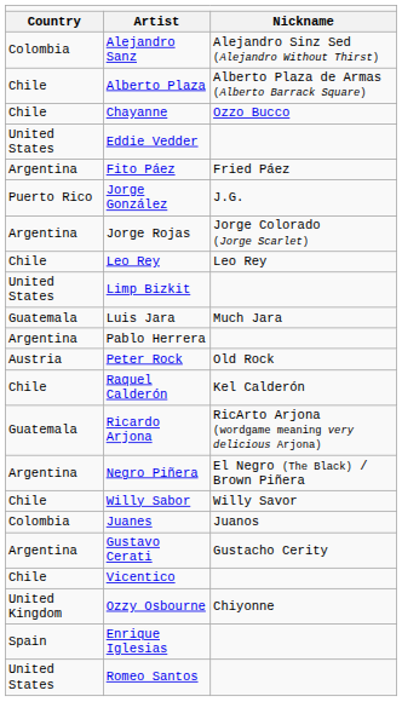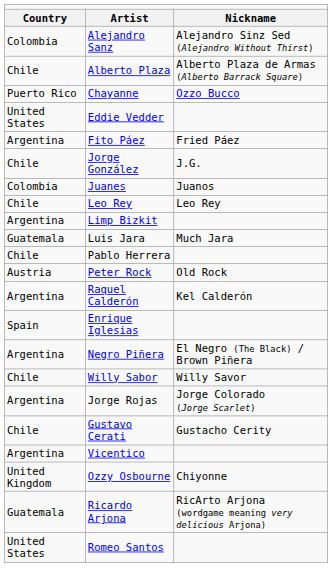 <table class=wikitable width=400px>
 <tr>
 <td colspan=3></td>
 </tr>
 <tr>
 <th>Country</th>
 <th>Artist</th>
 <th>Nickname</th>
 </tr>
 <tr>
 <td>Colombia</td>
 <td><a href='#'>Alejandro Sanz</a></td>
 <td>Alejandro Sinz Sed <br><small>(<em>Alejandro Without Thirst</em>)</small></td>
 </tr>
 <tr>
 <td>Chile</td>
 <td><a href='#'>Alberto Plaza</a></td>
 <td>Alberto Plaza de Armas <br><small>(<em>Alberto Barrack Square</em>)</small></td>
 </tr>
 <tr>
-<td>Chile</td>
+<td>Puerto Rico</td>
 <td><a href='#'>Chayanne</a></td>
 <td><a href='#'>Ozzo Bucco</a></td>
 </tr>
 <tr>
 <td>United States</td>
 <td><a href='#'>Eddie Vedder</a></td>
 <td></td>
 </tr>
 <tr>
 <td>Argentina</td>
 <td><a href='#'>Fito Páez</a></td>
 <td>Fried Páez</td>
 </tr>
 <tr>
-<td>Puerto Rico</td>
+<td>Chile</td>
 <td><a href='#'>Jorge González</a></td>
 <td>J.G.</td>
 </tr>
 <tr>
-<td>Argentina</td>
-<td>Jorge Rojas</td>
-<td>Jorge Colorado <br><small>(<em>Jorge Scarlet</em>)</small></td>
+<td>Colombia</td>
+<td><a href='#'>Juanes</a></td>
+<td>Juanos</td>
 </tr>
 <tr>
 <td>Chile</td>
 <td><a href='#'>Leo Rey</a></td>
 <td>Leo Rey</td>
 </tr>
 <tr>
-<td>United States</td>
+<td>Argentina</td>
 <td><a href='#'>Limp Bizkit</a></td>
 <td></td>
 </tr>
 <tr>
 <td>Guatemala</td>
 <td>Luis Jara</td>
 <td>Much Jara</td>
 </tr>
 <tr>
-<td>Argentina</td>
+<td>Chile</td>
 <td>Pablo Herrera</td>
 <td></td>
 </tr>
 <tr>
 <td>Austria</td>
 <td><a href='#'>Peter Rock</a></td>
 <td>Old Rock</td>
 </tr>
 <tr>
-<td>Chile</td>
+<td>Argentina</td>
 <td><a href='#'>Raquel Calderón</a></td>
 <td>Kel Calderón</td>
 </tr>
 <tr>
-<td>Guatemala</td>
-<td><a href='#'>Ricardo Arjona</a></td>
-<td>RicArto Arjona <br><small>(wordgame meaning <em>very delicious</em> Arjona)</small></td>
+<td>Spain</td>
+<td><a href='#'>Enrique Iglesias</a></td>
+<td></td>
 </tr>
 <tr>
 <td>Argentina</td>
 <td><a href='#'>Negro Piñera</a></td>
 <td>El Negro <small>(The Black)</small> / Brown Piñera</td>
 </tr>
 <tr>
 <td>Chile</td>
 <td><a href='#'>Willy Sabor</a></td>
 <td>Willy Savor</td>
 </tr>
 <tr>
-<td>Colombia</td>
-<td><a href='#'>Juanes</a></td>
-<td>Juanos</td>
+<td>Argentina</td>
+<td>Jorge Rojas</td>
+<td>Jorge Colorado <br><small>(<em>Jorge Scarlet</em>)</small></td>
 </tr>
 <tr>
-<td>Argentina</td>
+<td>Chile</td>
 <td><a href='#'>Gustavo Cerati</a></td>
 <td>Gustacho Cerity</td>
 </tr>
 <tr>
-<td>Chile</td>
+<td>Argentina</td>
 <td><a href='#'>Vicentico</a></td>
 <td></td>
 </tr>
 <tr>
 <td>United Kingdom</td>
 <td><a href='#'>Ozzy Osbourne</a></td>
 <td>Chiyonne</td>
 </tr>
 <tr>
-<td>Spain</td>
-<td><a href='#'>Enrique Iglesias</a></td>
-<td></td>
+<td>Guatemala</td>
+<td><a href='#'>Ricardo Arjona</a></td>
+<td>RicArto Arjona <br><small>(wordgame meaning <em>very delicious</em> Arjona)</small></td>
 </tr>
 <tr>
 <td>United States</td>
 <td><a href='#'>Romeo Santos</a></td>
 <td></td>
 </tr>
 </table>
